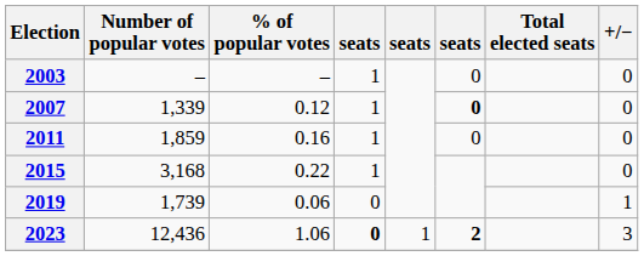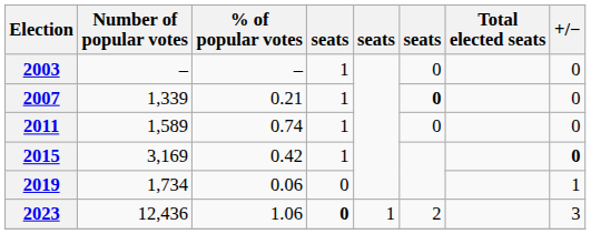 <table class="wikitable" style="text-align: right;">
 <tr align=center>
 <th>Election</th>
 <th>Number of<br>popular votes</th>
 <th>% of<br>popular votes</th>
 <th><br>seats</th>
 <th><br>seats</th>
 <th><br>seats</th>
 <th>Total<br>elected seats</th>
 <th>+/−</th>
 </tr>
 <tr>
 <th><a href='#'>2003</a></th>
 <td>–</td>
 <td>–</td>
 <td>1</td>
 <td rowspan="5"></td>
 <td>0</td>
 <td></td>
 <td>0</td>
 </tr>
 <tr>
 <th><a href='#'>2007</a></th>
 <td>1,339</td>
-<td>0.12</td>
+<td>0.21</td>
 <td>1</td>
 <td><strong>0</strong></td>
 <td></td>
 <td>0</td>
 </tr>
 <tr>
 <th><a href='#'>2011</a></th>
-<td>1,859</td>
-<td>0.16</td>
+<td>1,589</td>
+<td>0.74</td>
 <td>1</td>
 <td>0</td>
 <td></td>
 <td>0</td>
 </tr>
 <tr>
 <th><a href='#'>2015</a></th>
-<td>3,168</td>
-<td>0.22</td>
+<td>3,169</td>
+<td>0.42</td>
 <td>1</td>
 <td rowspan="2"></td>
 <td></td>
-<td>0</td>
+<td><strong>0</strong></td>
 </tr>
 <tr>
 <th><a href='#'>2019</a></th>
-<td>1,739</td>
+<td>1,734</td>
 <td>0.06</td>
 <td>0</td>
 <td></td>
 <td>1</td>
 </tr>
 <tr>
 <th><a href='#'>2023</a></th>
 <td>12,436</td>
 <td>1.06</td>
 <td><strong>0</strong></td>
 <td>1</td>
-<td><strong>2</strong></td>
+<td>2</td>
 <td></td>
 <td>3</td>
 </tr>
 <tr>
 </tr>
 </table>
